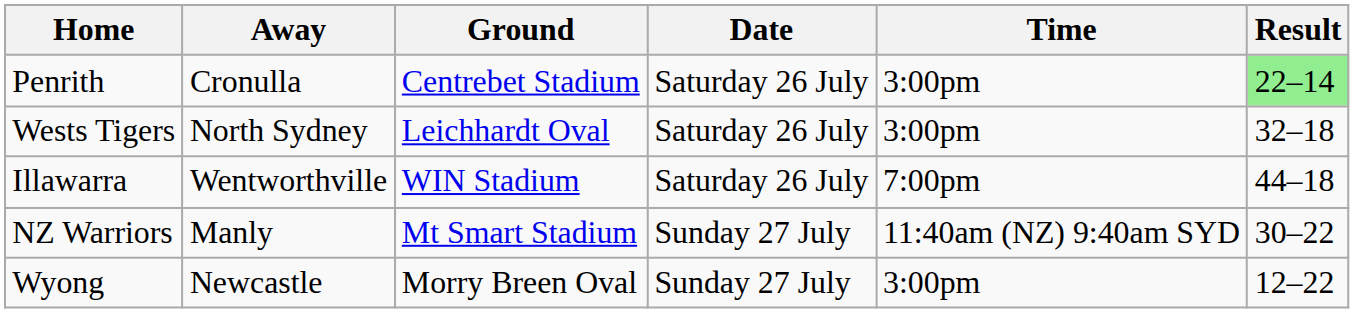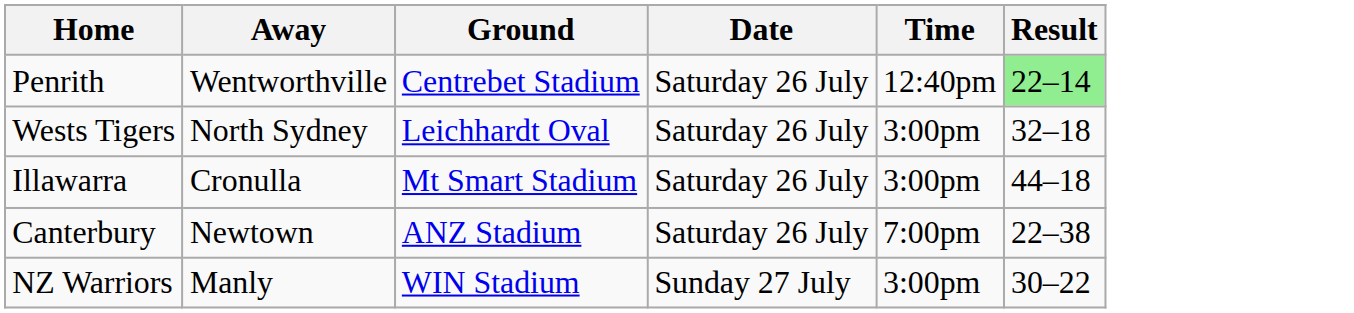 <table class="wikitable">
 <tr>
 <th>Home</th>
 <th>Away</th>
 <th>Ground</th>
 <th>Date</th>
 <th>Time</th>
 <th>Result</th>
 </tr>
 <tr>
 <td>Penrith</td>
-<td>Cronulla</td>
+<td>Wentworthville</td>
 <td><a href='#'>Centrebet Stadium</a></td>
 <td>Saturday 26 July</td>
-<td>3:00pm</td>
+<td>12:40pm</td>
 <td style="background: lightgreen;">22–14</td>
 </tr>
 <tr>
 <td>Wests Tigers</td>
 <td>North Sydney</td>
 <td><a href='#'>Leichhardt Oval</a></td>
 <td>Saturday 26 July</td>
 <td>3:00pm</td>
 <td>32–18</td>
 </tr>
 <tr>
 <td>Illawarra</td>
-<td>Wentworthville</td>
-<td><a href='#'>WIN Stadium</a></td>
+<td>Cronulla</td>
+<td><a href='#'>Mt Smart Stadium</a></td>
+<td>Saturday 26 July</td>
+<td>3:00pm</td>
+<td>44–18</td>
+</tr>
+<tr>
+<td>Canterbury</td>
+<td>Newtown</td>
+<td><a href='#'>ANZ Stadium</a></td>
 <td>Saturday 26 July</td>
 <td>7:00pm</td>
-<td>44–18</td>
+<td>22–38</td>
 </tr>
 <tr>
 <td>NZ Warriors</td>
 <td>Manly</td>
-<td><a href='#'>Mt Smart Stadium</a></td>
+<td><a href='#'>WIN Stadium</a></td>
 <td>Sunday 27 July</td>
-<td>11:40am (NZ) 9:40am SYD</td>
+<td>3:00pm</td>
 <td>30–22</td>
 </tr>
-<tr>
-<td>Wyong</td>
-<td>Newcastle</td>
-<td>Morry Breen Oval</td>
-<td>Sunday 27 July</td>
-<td>3:00pm</td>
-<td>12–22</td>
-</tr>
 </table>
